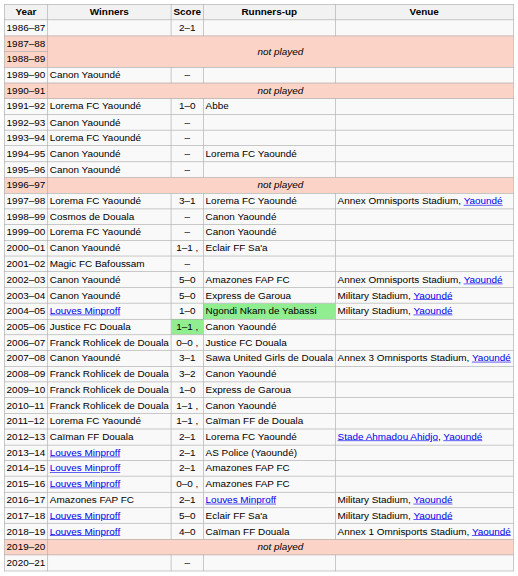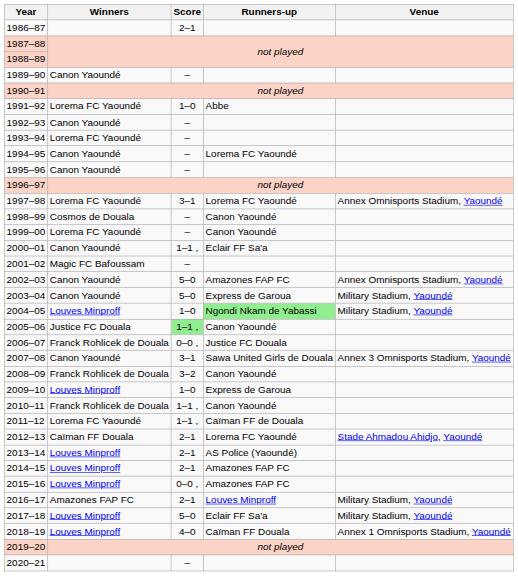 <table class="sortable wikitable">
 <tr>
 <th>Year</th>
 <th>Winners</th>
 <th>Score</th>
 <th>Runners-up</th>
 <th>Venue</th>
 </tr>
 <tr>
 <td>1986–87</td>
 <td></td>
 <td align=center>2–1</td>
 <td></td>
 <td></td>
 </tr>
 <tr bgcolor=#fcd3c7>
 <td>1987–88</td>
 <td align=center colspan=4 rowspan=2><em>not played</em></td>
 </tr>
 <tr bgcolor=#fcd3c7>
 <td>1988–89</td>
 </tr>
 <tr>
 <td>1989–90</td>
 <td>Canon Yaoundé</td>
 <td align=center>–</td>
 <td></td>
 <td></td>
 </tr>
 <tr bgcolor=#fcd3c7>
 <td>1990–91</td>
 <td align=center colspan=4><em>not played</em></td>
 </tr>
 <tr>
 <td>1991–92</td>
 <td>Lorema FC Yaoundé</td>
 <td align=center>1–0</td>
 <td>Abbe</td>
 <td></td>
 </tr>
 <tr>
 <td>1992–93</td>
 <td>Canon Yaoundé</td>
 <td align=center>–</td>
 <td></td>
 <td></td>
 </tr>
 <tr>
 <td>1993–94</td>
 <td>Lorema FC Yaoundé</td>
 <td align=center>–</td>
 <td></td>
 <td></td>
 </tr>
 <tr>
 <td>1994–95</td>
 <td>Canon Yaoundé</td>
 <td align=center>–</td>
 <td>Lorema FC Yaoundé</td>
 <td></td>
 </tr>
 <tr>
 <td>1995–96</td>
 <td>Canon Yaoundé</td>
 <td align=center>–</td>
 <td></td>
 <td></td>
 </tr>
 <tr bgcolor=#fcd3c7>
 <td>1996–97</td>
 <td align=center colspan=4><em>not played</em></td>
 </tr>
 <tr>
 <td>1997–98</td>
 <td>Lorema FC Yaoundé</td>
 <td align=center>3–1</td>
 <td>Lorema FC Yaoundé</td>
 <td>Annex Omnisports Stadium, <a href='#'>Yaoundé</a></td>
 </tr>
 <tr>
 <td>1998–99</td>
 <td>Cosmos de Douala</td>
 <td align=center>–</td>
 <td>Canon Yaoundé</td>
 <td></td>
 </tr>
 <tr>
 <td>1999–00</td>
 <td>Lorema FC Yaoundé</td>
 <td align=center>–</td>
 <td>Canon Yaoundé</td>
 <td></td>
 </tr>
 <tr>
 <td>2000–01</td>
 <td>Canon Yaoundé</td>
 <td align=center>1–1 , </td>
 <td>Eclair FF Sa'a</td>
 <td></td>
 </tr>
 <tr>
 <td>2001–02</td>
 <td>Magic FC Bafoussam</td>
 <td align=center>–</td>
 <td></td>
 <td></td>
 </tr>
 <tr>
 <td>2002–03</td>
 <td>Canon Yaoundé</td>
 <td align=center>5–0</td>
 <td>Amazones FAP FC</td>
 <td>Annex Omnisports Stadium, <a href='#'>Yaoundé</a></td>
 </tr>
 <tr>
 <td>2003–04</td>
 <td>Canon Yaoundé</td>
 <td align=center>5–0</td>
 <td>Express de Garoua</td>
 <td>Military Stadium, <a href='#'>Yaoundé</a></td>
 </tr>
 <tr>
 <td>2004–05</td>
 <td><a href='#'>Louves Minproff</a></td>
 <td align=center>1–0</td>
 <td style="background: lightgreen;">Ngondi Nkam de Yabassi</td>
 <td>Military Stadium, <a href='#'>Yaoundé</a></td>
 </tr>
 <tr>
 <td>2005–06</td>
 <td>Justice FC Douala</td>
 <td align=center style="background: lightgreen;">1–1 , </td>
 <td>Canon Yaoundé</td>
 <td></td>
 </tr>
 <tr>
 <td>2006–07</td>
 <td>Franck Rohlicek de Douala</td>
 <td align=center>0–0 , </td>
 <td>Justice FC Douala</td>
 <td></td>
 </tr>
 <tr>
 <td>2007–08</td>
 <td>Canon Yaoundé</td>
 <td align=center>3–1</td>
 <td>Sawa United Girls de Douala</td>
 <td>Annex 3 Omnisports Stadium, <a href='#'>Yaoundé</a></td>
 </tr>
 <tr>
 <td>2008–09</td>
 <td>Franck Rohlicek de Douala</td>
 <td align=center>3–2</td>
 <td>Canon Yaoundé</td>
 <td></td>
 </tr>
 <tr>
 <td>2009–10</td>
-<td>Franck Rohlicek de Douala</td>
+<td><a href='#'>Louves Minproff</a></td>
 <td align=center>1–0</td>
 <td>Express de Garoua</td>
 <td></td>
 </tr>
 <tr>
 <td>2010–11</td>
 <td>Franck Rohlicek de Douala</td>
 <td align=center>1–1 , </td>
 <td>Canon Yaoundé</td>
 <td></td>
 </tr>
 <tr>
 <td>2011–12</td>
 <td>Lorema FC Yaoundé</td>
 <td align=center>1–1 , </td>
 <td>Caïman FF de Douala</td>
 <td></td>
 </tr>
 <tr>
 <td>2012–13</td>
 <td>Caïman FF Douala</td>
 <td align=center>2–1</td>
 <td>Lorema FC Yaoundé</td>
 <td><a href='#'>Stade Ahmadou Ahidjo</a>, <a href='#'>Yaoundé</a></td>
 </tr>
 <tr>
 <td>2013–14</td>
 <td><a href='#'>Louves Minproff</a></td>
 <td align=center>2–1</td>
 <td>AS Police (Yaoundé)</td>
 <td></td>
 </tr>
 <tr>
 <td>2014–15</td>
 <td><a href='#'>Louves Minproff</a></td>
 <td align=center>2–1</td>
 <td>Amazones FAP FC</td>
 <td></td>
 </tr>
 <tr>
 <td>2015–16</td>
 <td><a href='#'>Louves Minproff</a></td>
 <td align=center>0–0 , </td>
 <td>Amazones FAP FC</td>
 <td></td>
 </tr>
 <tr>
 <td>2016–17</td>
 <td>Amazones FAP FC</td>
 <td align=center>2–1</td>
 <td><a href='#'>Louves Minproff</a></td>
 <td>Military Stadium, <a href='#'>Yaoundé</a></td>
 </tr>
 <tr>
 <td>2017–18</td>
 <td><a href='#'>Louves Minproff</a></td>
 <td align=center>5–0</td>
 <td>Eclair FF Sa'a</td>
 <td>Military Stadium, <a href='#'>Yaoundé</a></td>
 </tr>
 <tr>
 <td>2018–19</td>
 <td><a href='#'>Louves Minproff</a></td>
 <td align=center>4–0</td>
 <td>Caïman FF Douala</td>
 <td>Annex 1 Omnisports Stadium, <a href='#'>Yaoundé</a></td>
 </tr>
 <tr bgcolor=#fcd3c7>
 <td>2019–20</td>
 <td align=center colspan=4><em>not played</em></td>
 </tr>
 <tr>
 <td>2020–21</td>
 <td></td>
 <td align=center>–</td>
 <td></td>
 <td></td>
 </tr>
 </table>
